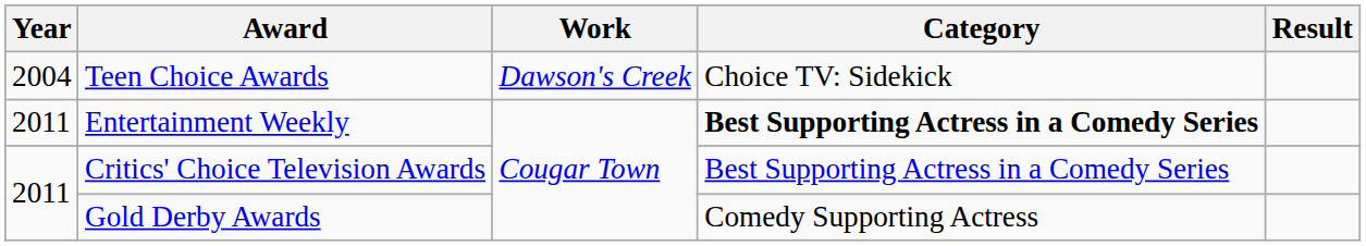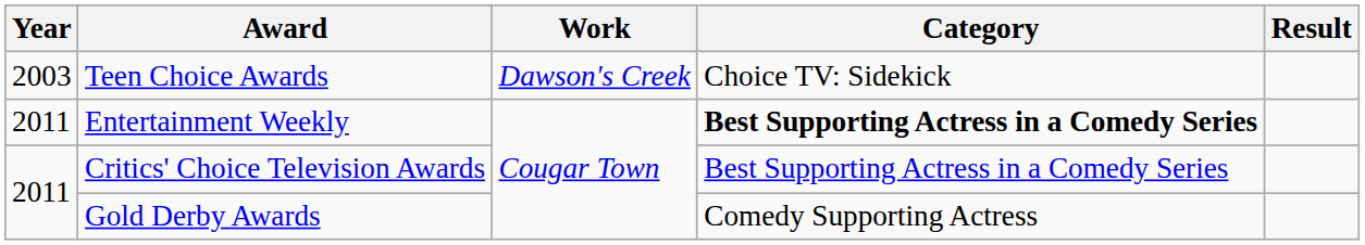 <table class="wikitable sortable">
 <tr>
 <th>Year</th>
 <th>Award</th>
 <th>Work</th>
 <th>Category</th>
 <th>Result</th>
 </tr>
 <tr>
-<td>2004</td>
+<td>2003</td>
 <td><a href='#'>Teen Choice Awards</a></td>
 <td><em><a href='#'>Dawson's Creek</a></em></td>
 <td>Choice TV: Sidekick</td>
 <td></td>
 </tr>
 <tr>
 <td>2011</td>
 <td><a href='#'>Entertainment Weekly</a></td>
 <td rowspan="3"><em><a href='#'>Cougar Town</a></em></td>
 <td><strong>Best Supporting Actress in a Comedy Series</strong></td>
 <td></td>
 </tr>
 <tr>
 <td rowspan="2">2011</td>
 <td><a href='#'>Critics' Choice Television Awards</a></td>
 <td><a href='#'>Best Supporting Actress in a Comedy Series</a></td>
 <td></td>
 </tr>
 <tr>
 <td><a href='#'>Gold Derby Awards</a></td>
 <td>Comedy Supporting Actress</td>
 <td></td>
 </tr>
 </table>
